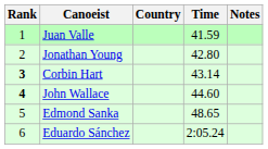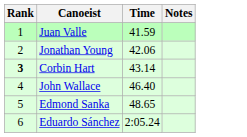 <table class="wikitable" style="text-align:center">
 <tr>
 <th>Rank</th>
 <th>Canoeist</th>
-<th>Country</th>
 <th>Time</th>
 <th>Notes</th>
 </tr>
 <tr bgcolor=bbffbb>
 <td>1</td>
 <td align="left"><a href='#'>Juan Valle</a></td>
-<td align="left"></td>
 <td>41.59</td>
 <td></td>
 </tr>
 <tr bgcolor=ddffdd>
 <td>2</td>
 <td align="left"><a href='#'>Jonathan Young</a></td>
-<td align="left"></td>
-<td>42.80</td>
+<td>42.06</td>
 <td></td>
 </tr>
 <tr bgcolor=ddffdd>
 <td><strong>3</strong></td>
 <td align="left"><a href='#'>Corbin Hart</a></td>
-<td align="left"></td>
 <td>43.14</td>
 <td></td>
 </tr>
 <tr bgcolor=ddffdd>
-<td><strong>4</strong></td>
+<td>4</td>
 <td align="left"><a href='#'>John Wallace</a></td>
-<td align="left"></td>
-<td>44.60</td>
+<td>46.40</td>
 <td></td>
 </tr>
 <tr bgcolor=ddffdd>
 <td>5</td>
 <td align="left"><a href='#'>Edmond Sanka</a></td>
-<td align="left"></td>
 <td>48.65</td>
 <td></td>
 </tr>
 <tr bgcolor=ddffdd>
 <td>6</td>
 <td align="left"><a href='#'>Eduardo Sánchez</a></td>
-<td align="left"></td>
 <td>2:05.24</td>
 <td></td>
 </tr>
 </table>
